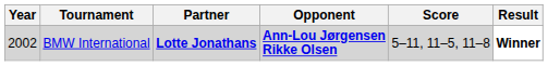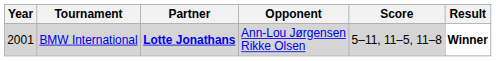 <table class="sortable wikitable" style="font-size: 90%;">
 <tr>
 <th>Year</th>
 <th>Tournament</th>
 <th>Partner</th>
 <th>Opponent</th>
 <th>Score</th>
 <th>Result</th>
 </tr>
 <tr style="background:#D5D5D5">
-<td align="center">2002</td>
+<td align="center">2001</td>
 <td align="left"><a href='#'>BMW International</a></td>
 <td align="left"><strong> <a href='#'>Lotte Jonathans</a></strong></td>
-<td align="left"><strong> <a href='#'>Ann-Lou Jørgensen</a> <br>  <a href='#'>Rikke Olsen</a></strong></td>
+<td align="left"> <a href='#'>Ann-Lou Jørgensen</a> <br>  <a href='#'>Rikke Olsen</a></td>
 <td align="left">5–11, 11–5, 11–8</td>
 <td style="text-align:left; background:white"> <strong>Winner</strong></td>
 </tr>
 </table>
